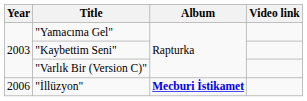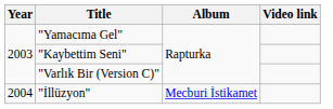 <table class="wikitable">
 <tr>
 <th>Year</th>
 <th>Title</th>
 <th>Album</th>
 <th>Video link</th>
 </tr>
 <tr>
 <td rowspan="3">2003</td>
 <td>"Yamacıma Gel"</td>
 <td rowspan="3">Rapturka</td>
 <td></td>
 </tr>
 <tr>
 <td>"Kaybettim Seni"</td>
 <td></td>
 </tr>
 <tr>
 <td>"Varlık Bir (Version C)"</td>
 <td></td>
 </tr>
 <tr>
-<td>2006</td>
+<td>2004</td>
 <td>"İllüzyon"</td>
-<td><strong><a href='#'>Mecburi İstikamet</a></strong></td>
+<td><a href='#'>Mecburi İstikamet</a></td>
 <td></td>
 </tr>
 </table>
